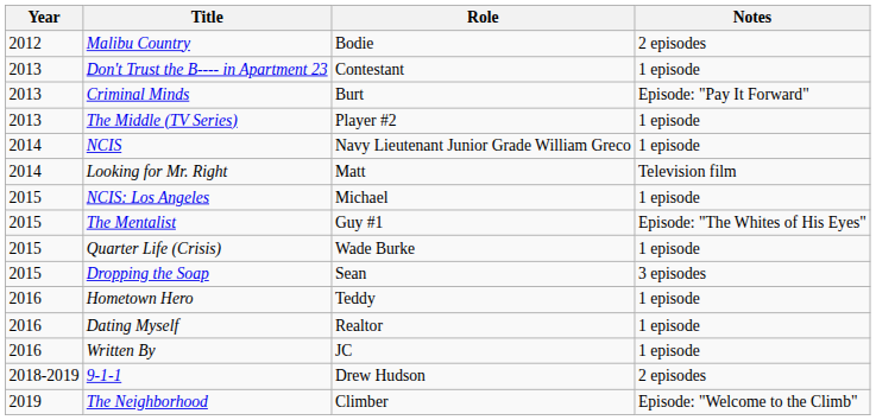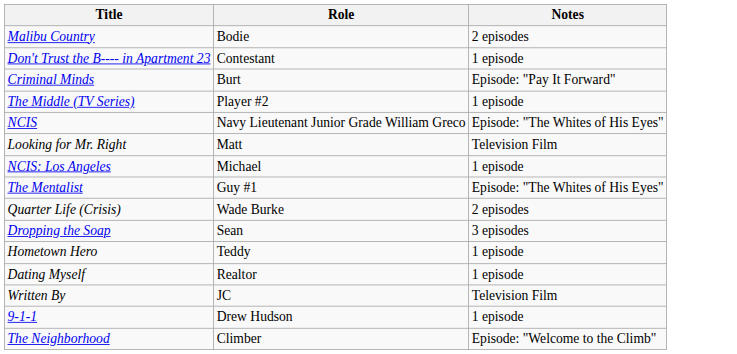 <table class="wikitable sortable">
 <tr>
-<th>Year</th>
 <th>Title</th>
 <th>Role</th>
 <th class="unsortable">Notes</th>
 </tr>
 <tr>
-<td>2012</td>
 <td><em><a href='#'>Malibu Country</a></em></td>
 <td>Bodie</td>
 <td>2 episodes</td>
 </tr>
 <tr>
-<td>2013</td>
 <td><em><a href='#'>Don't Trust the B---- in Apartment 23</a></em></td>
 <td>Contestant</td>
 <td>1 episode</td>
 </tr>
 <tr>
-<td>2013</td>
 <td><em><a href='#'>Criminal Minds</a></em></td>
 <td>Burt</td>
 <td>Episode: "Pay It Forward"</td>
 </tr>
 <tr>
-<td>2013</td>
 <td><em><a href='#'>The Middle (TV Series)</a></em></td>
 <td>Player #2</td>
 <td>1 episode</td>
 </tr>
 <tr>
-<td>2014</td>
 <td><em><a href='#'>NCIS</a></em></td>
 <td>Navy Lieutenant Junior Grade William Greco</td>
-<td>1 episode</td>
+<td>Episode: "The Whites of His Eyes"</td>
 </tr>
 <tr>
-<td>2014</td>
 <td><em>Looking for Mr. Right</em></td>
 <td>Matt</td>
-<td>Television film</td>
+<td>Television Film</td>
 </tr>
 <tr>
-<td>2015</td>
 <td><em><a href='#'>NCIS: Los Angeles</a></em></td>
 <td>Michael</td>
 <td>1 episode</td>
 </tr>
 <tr>
-<td>2015</td>
 <td><em><a href='#'>The Mentalist</a></em></td>
 <td>Guy #1</td>
 <td>Episode: "The Whites of His Eyes"</td>
 </tr>
 <tr>
-<td>2015</td>
 <td><em>Quarter Life (Crisis)</em></td>
 <td>Wade Burke</td>
-<td>1 episode</td>
+<td>2 episodes</td>
 </tr>
 <tr>
-<td>2015</td>
 <td><em><a href='#'>Dropping the Soap</a></em></td>
 <td>Sean</td>
 <td>3 episodes</td>
 </tr>
 <tr>
-<td>2016</td>
 <td><em>Hometown Hero</em></td>
 <td>Teddy</td>
 <td>1 episode</td>
 </tr>
 <tr>
-<td>2016</td>
 <td><em>Dating Myself</em></td>
 <td>Realtor</td>
 <td>1 episode</td>
 </tr>
 <tr>
-<td>2016</td>
 <td><em>Written By</em></td>
 <td>JC</td>
+<td>Television Film</td>
+</tr>
+<tr>
+<td><em><a href='#'> 9-1-1</a></em></td>
+<td>Drew Hudson</td>
 <td>1 episode</td>
 </tr>
 <tr>
-<td>2018-2019</td>
-<td><em><a href='#'> 9-1-1</a></em></td>
-<td>Drew Hudson</td>
-<td>2 episodes</td>
-</tr>
-<tr>
-<td>2019</td>
 <td><em><a href='#'> The Neighborhood</a></em></td>
 <td>Climber</td>
 <td>Episode: "Welcome to the Climb"</td>
 </tr>
 </table>
